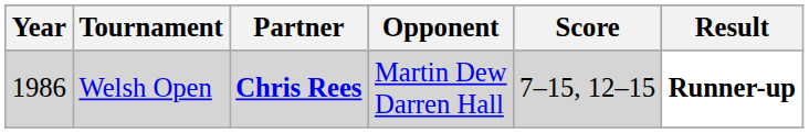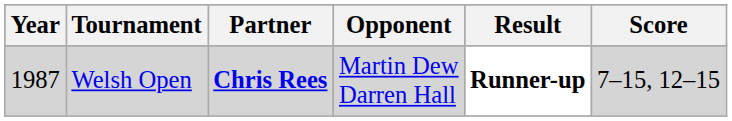 <table class="sortable wikitable" style="font-size: 90%;">
 <tr>
 <th>Year</th>
 <th>Tournament</th>
 <th>Partner</th>
 <th>Opponent</th>
+<th>Result</th>
 <th>Score</th>
-<th>Result</th>
 </tr>
 <tr style="background:#D5D5D5">
-<td align="center">1986</td>
+<td align="center">1987</td>
 <td align="left"><a href='#'>Welsh Open</a></td>
 <td align="left"><strong> <a href='#'>Chris Rees</a></strong></td>
 <td align="left"> <a href='#'>Martin Dew</a><br> <a href='#'>Darren Hall</a></td>
+<td style="text-align:left; background:white"> <strong>Runner-up</strong></td>
 <td align="left">7–15, 12–15</td>
-<td style="text-align:left; background:white"> <strong>Runner-up</strong></td>
 </tr>
 </table>
